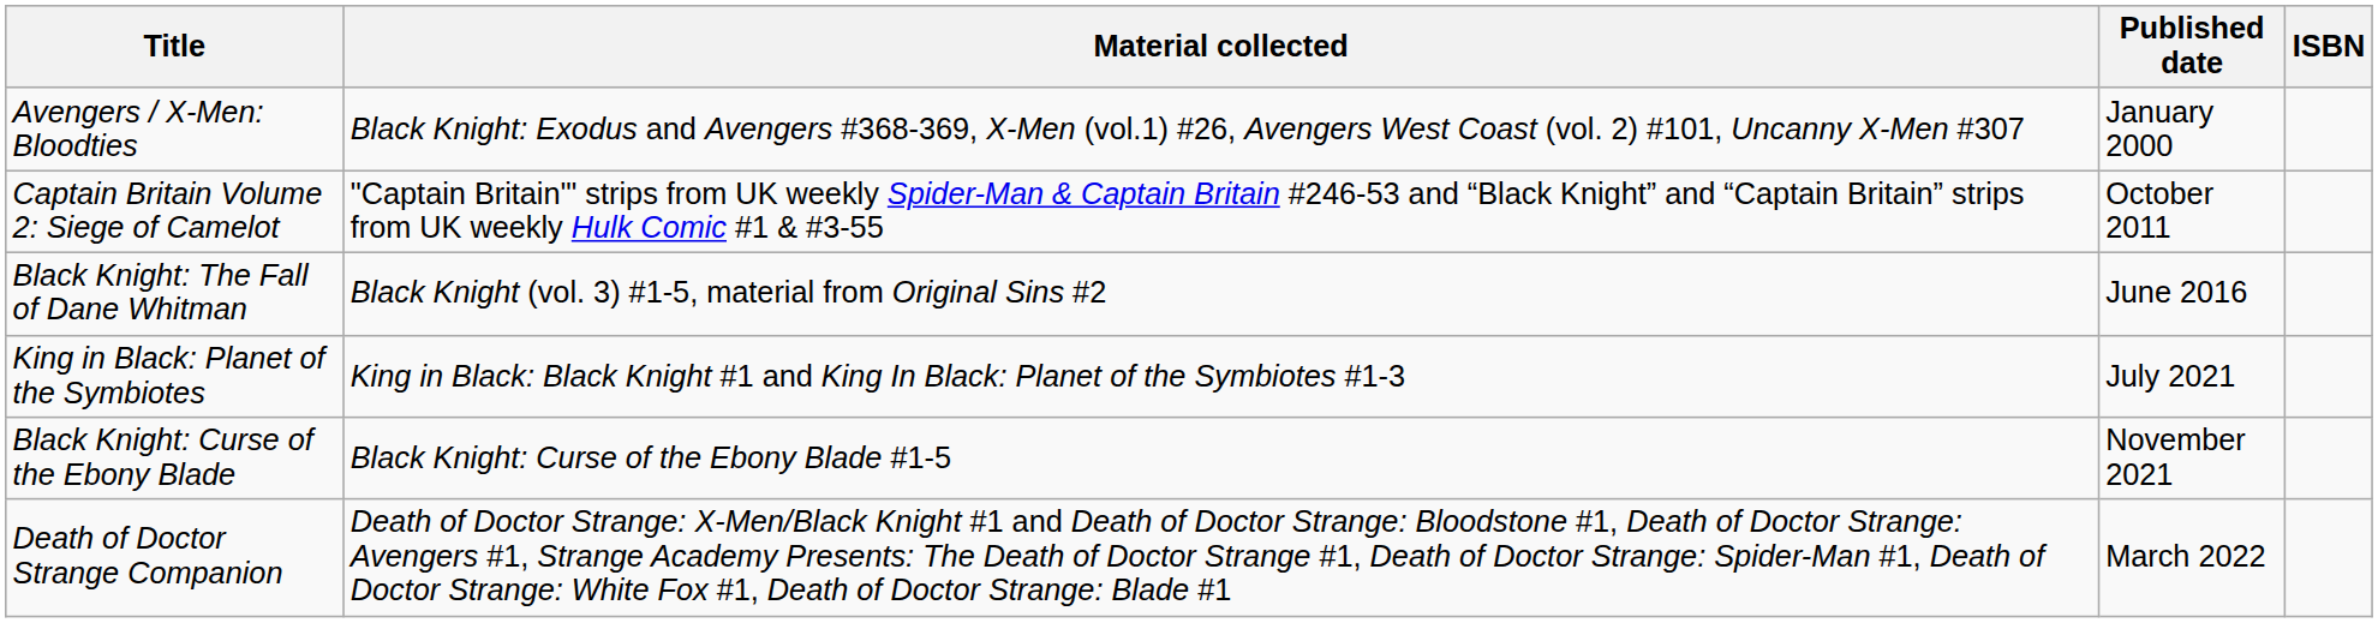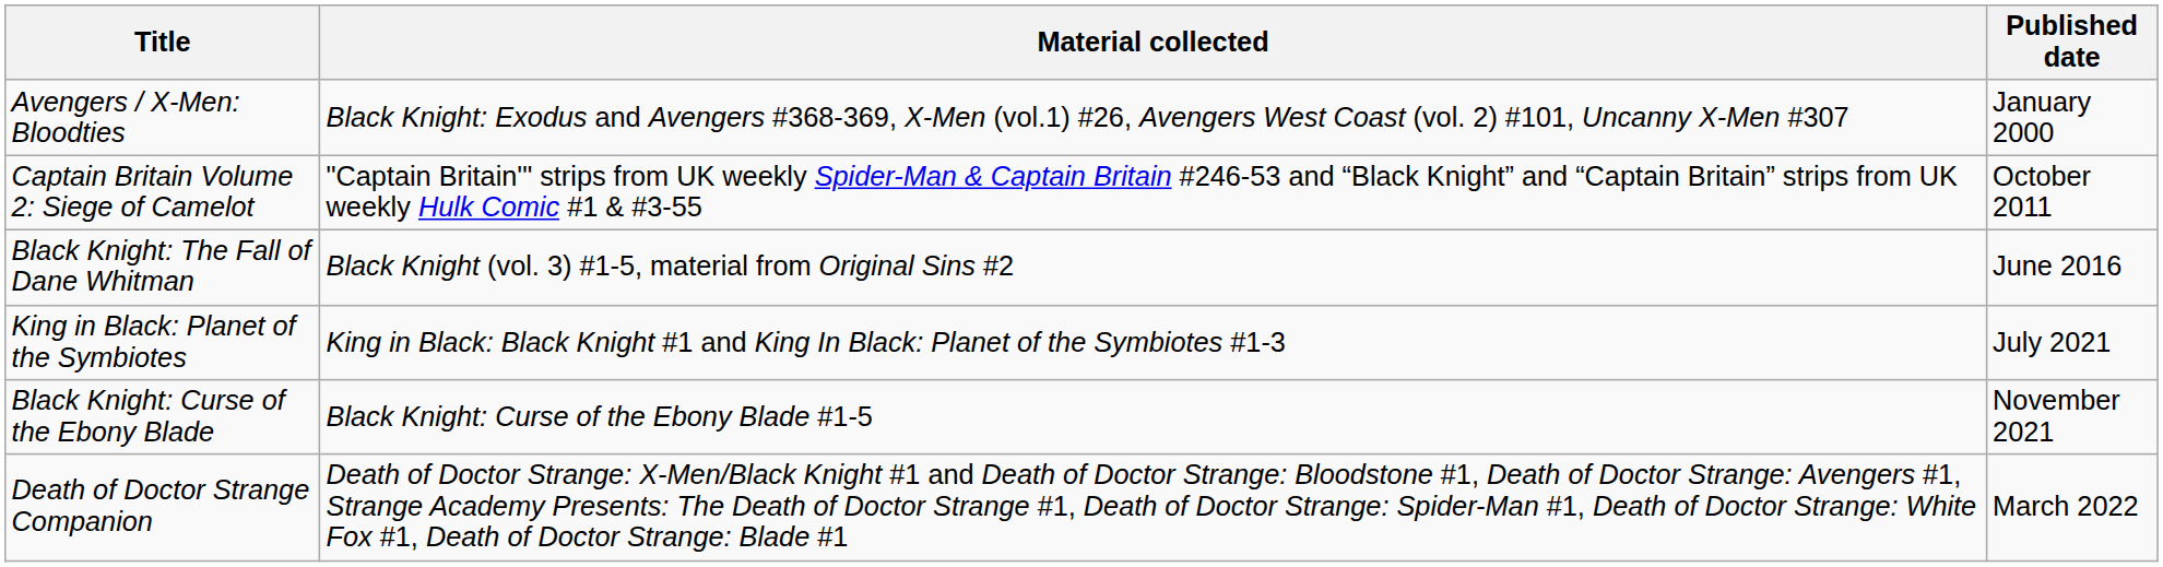 <table class="wikitable">
 <tr>
 <th>Title</th>
 <th>Material collected</th>
 <th>Published date</th>
-<th>ISBN</th>
 </tr>
 <tr>
 <td><em>Avengers / X-Men: Bloodties</em></td>
 <td><em>Black Knight: Exodus</em> and <em>Avengers</em> #368-369, <em>X-Men</em> (vol.1) #26, <em>Avengers West Coast</em> (vol. 2) #101, <em>Uncanny X-Men</em> #307</td>
 <td>January 2000</td>
-<td></td>
 </tr>
 <tr>
 <td><em>Captain Britain Volume 2: Siege of Camelot</em></td>
 <td>"Captain Britain'" strips from UK weekly <em><a href='#'>Spider-Man & Captain Britain</a></em> #246-53 and “Black Knight” and “Captain Britain” strips from UK weekly <em><a href='#'>Hulk Comic</a></em> #1 & #3-55</td>
 <td>October 2011</td>
-<td></td>
 </tr>
 <tr>
 <td><em>Black Knight: The Fall of Dane Whitman</em></td>
 <td><em>Black Knight</em> (vol. 3) #1-5, material from <em>Original Sins</em> #2</td>
 <td>June 2016</td>
-<td></td>
 </tr>
 <tr>
 <td><em>King in Black: Planet of the Symbiotes</em></td>
 <td><em>King in Black: Black Knight</em> #1 and <em>King In Black: Planet of the Symbiotes</em> #1-3</td>
 <td>July 2021</td>
-<td></td>
 </tr>
 <tr>
 <td><em>Black Knight: Curse of the Ebony Blade</em></td>
 <td><em>Black Knight: Curse of the Ebony Blade</em> #1-5</td>
 <td>November 2021</td>
-<td></td>
 </tr>
 <tr>
 <td><em>Death of Doctor Strange Companion</em></td>
 <td><em>Death of Doctor Strange: X-Men/Black Knight</em> #1 and <em>Death of Doctor Strange: Bloodstone</em> #1, <em>Death of Doctor Strange: Avengers</em> #1, <em>Strange Academy Presents: The Death of Doctor Strange</em> #1, <em>Death of Doctor Strange: Spider-Man</em> #1, <em>Death of Doctor Strange: White Fox</em> #1, <em>Death of Doctor Strange: Blade</em> #1</td>
 <td>March 2022</td>
-<td></td>
 </tr>
 </table>
